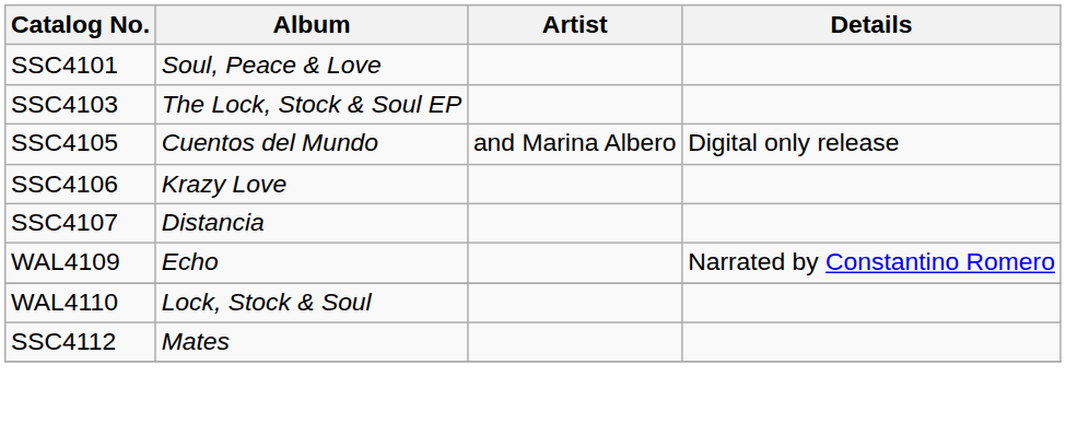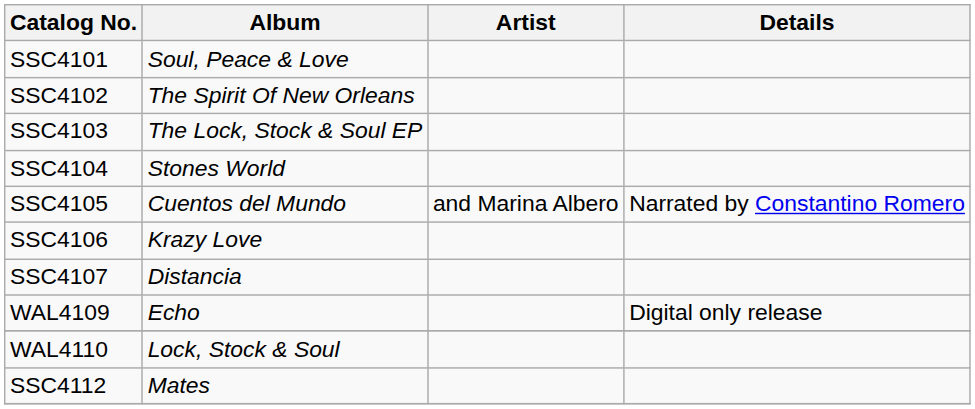 <table class="wikitable sortable">
 <tr>
 <th>Catalog No.</th>
 <th>Album</th>
 <th>Artist</th>
 <th>Details</th>
 </tr>
 <tr>
 <td>SSC4101</td>
 <td><em>Soul, Peace & Love</em></td>
 <td></td>
 <td></td>
 </tr>
 <tr>
+<td>SSC4102</td>
+<td><em>The Spirit Of New Orleans</em></td>
+<td></td>
+<td></td>
+</tr>
+<tr>
 <td>SSC4103</td>
 <td><em>The Lock, Stock & Soul EP</em></td>
+<td></td>
+<td></td>
+</tr>
+<tr>
+<td>SSC4104</td>
+<td><em>Stones World</em></td>
 <td></td>
 <td></td>
 </tr>
 <tr>
 <td>SSC4105</td>
 <td><em>Cuentos del Mundo</em></td>
 <td> and Marina Albero</td>
-<td>Digital only release</td>
+<td>Narrated by <a href='#'>Constantino Romero</a></td>
 </tr>
 <tr>
 <td>SSC4106</td>
 <td><em>Krazy Love</em></td>
 <td></td>
 <td></td>
 </tr>
 <tr>
 <td>SSC4107</td>
 <td><em>Distancia</em></td>
 <td></td>
 <td></td>
 </tr>
 <tr>
 <td>WAL4109</td>
 <td><em>Echo</em></td>
 <td></td>
-<td>Narrated by <a href='#'>Constantino Romero</a></td>
+<td>Digital only release</td>
 </tr>
 <tr>
 </tr>
 <tr>
 <td>WAL4110</td>
 <td><em>Lock, Stock & Soul</em></td>
 <td></td>
 <td></td>
 </tr>
 <tr>
 <td>SSC4112</td>
 <td><em>Mates</em></td>
 <td></td>
 <td></td>
 </tr>
 <tr>
 </tr>
 </table>
